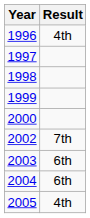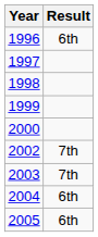 <table class="wikitable" style="text-align:center">
 <tr>
 <th>Year</th>
 <th>Result</th>
 </tr>
 <tr>
 <td><a href='#'>1996</a></td>
-<td>4th</td>
+<td>6th</td>
 </tr>
 <tr>
 <td><a href='#'>1997</a></td>
 <td></td>
 </tr>
 <tr>
 <td><a href='#'>1998</a></td>
 <td></td>
 </tr>
 <tr>
 <td><a href='#'>1999</a></td>
 <td></td>
 </tr>
 <tr>
 <td><a href='#'>2000</a></td>
 <td></td>
 </tr>
 <tr>
 <td><a href='#'>2002</a></td>
 <td>7th</td>
 </tr>
 <tr>
 <td><a href='#'>2003</a></td>
-<td>6th</td>
+<td>7th</td>
 </tr>
 <tr>
 <td><a href='#'>2004</a></td>
 <td>6th</td>
 </tr>
 <tr>
 <td><a href='#'>2005</a></td>
-<td>4th</td>
+<td>6th</td>
 </tr>
 </table>
